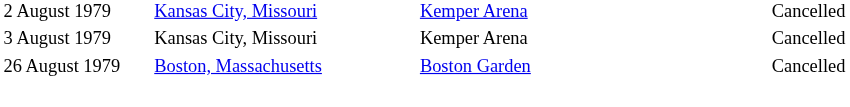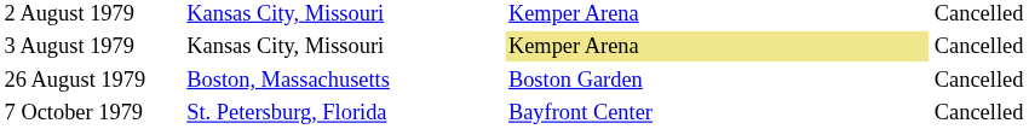 <table cellpadding="2" style="border: 0px solid darkgray;">
 <tr>
 <th width="125"></th>
 <th width="225"></th>
 <th width="300"></th>
 <th width="375"></th>
 </tr>
 <tr border="0">
 <td>2 August 1979</td>
 <td><a href='#'>Kansas City, Missouri</a></td>
 <td><a href='#'>Kemper Arena</a></td>
 <td>Cancelled</td>
 </tr>
 <tr>
 <td>3 August 1979</td>
 <td>Kansas City, Missouri</td>
-<td>Kemper Arena</td>
+<td style="background: khaki;">Kemper Arena</td>
 <td>Cancelled</td>
 </tr>
 <tr>
 <td>26 August 1979</td>
 <td><a href='#'>Boston, Massachusetts</a></td>
 <td><a href='#'>Boston Garden</a></td>
 <td>Cancelled</td>
 </tr>
 <tr>
+<td>7 October 1979</td>
+<td><a href='#'>St. Petersburg, Florida</a></td>
+<td><a href='#'>Bayfront Center</a></td>
+<td>Cancelled</td>
+</tr>
+<tr>
 </tr>
 </table>
